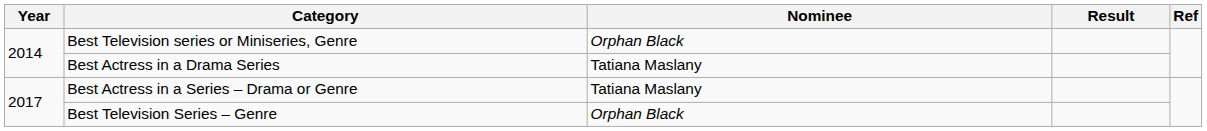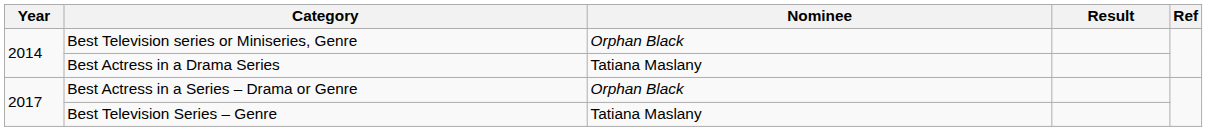 <table class="wikitable">
 <tr>
 <th width=5%>Year</th>
 <th width=45%>Category</th>
 <th width=40%>Nominee</th>
 <th width=10%>Result</th>
 <th width=3%>Ref</th>
 </tr>
 <tr>
 <td rowspan=2>2014</td>
 <td>Best Television series or Miniseries, Genre</td>
 <td><em>Orphan Black</em></td>
 <td></td>
 <td rowspan=2></td>
 </tr>
 <tr>
 <td>Best Actress in a Drama Series</td>
 <td>Tatiana Maslany</td>
 <td></td>
 </tr>
 <tr>
 <td rowspan=2>2017</td>
 <td>Best Actress in a Series – Drama or Genre</td>
-<td>Tatiana Maslany</td>
+<td><em>Orphan Black</em></td>
 <td></td>
 <td rowspan=2></td>
 </tr>
 <tr>
 <td>Best Television Series – Genre</td>
-<td><em>Orphan Black</em></td>
+<td>Tatiana Maslany</td>
 <td></td>
 </tr>
 </table>
